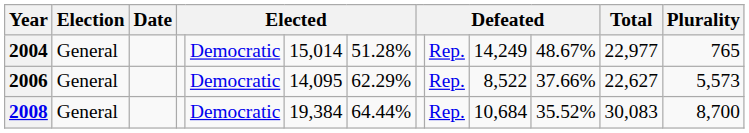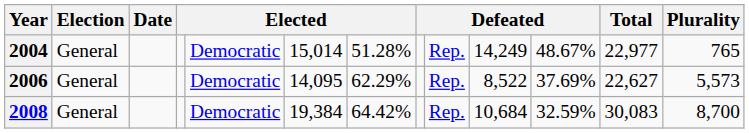 <table class=wikitable>
 <tr>
 <th>Year</th>
 <th>Election</th>
 <th>Date</th>
 <th ! colspan="4">Elected</th>
 <th ! colspan="4">Defeated</th>
 <th>Total</th>
 <th>Plurality</th>
 </tr>
 <tr>
 <th valign="top">2004</th>
 <td valign="top">General</td>
 <td valign="top"></td>
 <td valign="top"></td>
 <td valign="top" ><a href='#'>Democratic</a></td>
 <td valign="top" align="right">15,014</td>
 <td valign="top" align="right">51.28%</td>
 <td valign="top"></td>
 <td valign="top" ><a href='#'>Rep.</a></td>
 <td valign="top" align="right">14,249</td>
 <td valign="top" align="right">48.67%</td>
 <td valign="top" align="right">22,977</td>
 <td valign="top" align="right">765</td>
 </tr>
 <tr>
 <th valign="top">2006</th>
 <td valign="top">General</td>
 <td valign="top"></td>
 <td valign="top"></td>
 <td valign="top" ><a href='#'>Democratic</a></td>
 <td valign="top" align="right">14,095</td>
 <td valign="top" align="right">62.29%</td>
 <td valign="top"></td>
 <td valign="top" ><a href='#'>Rep.</a></td>
 <td valign="top" align="right">8,522</td>
-<td valign="top" align="right">37.66%</td>
+<td valign="top" align="right">37.69%</td>
 <td valign="top" align="right">22,627</td>
 <td valign="top" align="right">5,573</td>
 </tr>
 <tr>
 <th valign="top"><a href='#'>2008</a></th>
 <td valign="top">General</td>
 <td valign="top"></td>
 <td valign="top"></td>
 <td valign="top" ><a href='#'>Democratic</a></td>
 <td valign="top" align="right">19,384</td>
-<td valign="top" align="right">64.44%</td>
+<td valign="top" align="right">64.42%</td>
 <td valign="top"></td>
 <td valign="top" ><a href='#'>Rep.</a></td>
 <td valign="top" align="right">10,684</td>
-<td valign="top" align="right">35.52%</td>
+<td valign="top" align="right">32.59%</td>
 <td valign="top" align="right">30,083</td>
 <td valign="top" align="right">8,700</td>
 </tr>
 </table>
